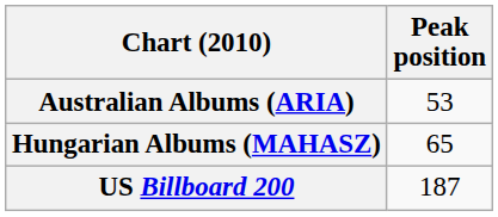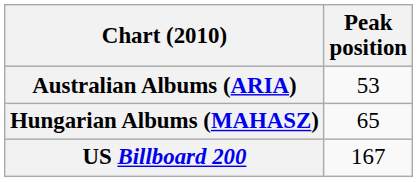 <table class="wikitable sortable plainrowheaders" style="text-align:center">
 <tr>
 <th scope="col">Chart (2010)</th>
 <th scope="col">Peak<br>position</th>
 </tr>
 <tr>
 <th scope="row">Australian Albums (<a href='#'>ARIA</a>)</th>
 <td align="center">53</td>
 </tr>
 <tr>
 <th scope="row">Hungarian Albums (<a href='#'>MAHASZ</a>)</th>
 <td align="center">65</td>
 </tr>
 <tr>
 <th scope="row">US <em><a href='#'>Billboard 200</a></em></th>
-<td align="center">187</td>
+<td align="center">167</td>
 </tr>
 </table>
